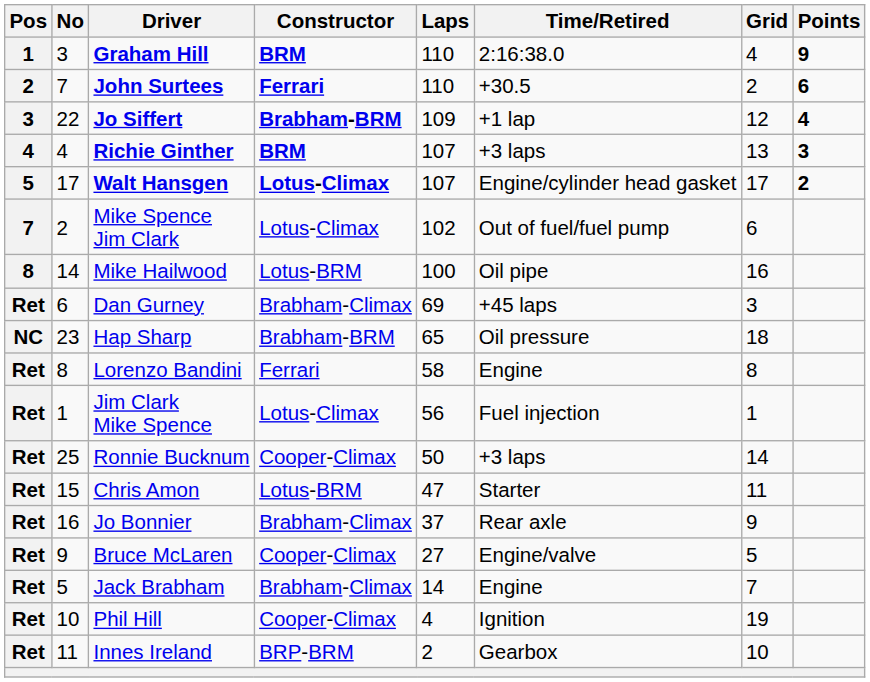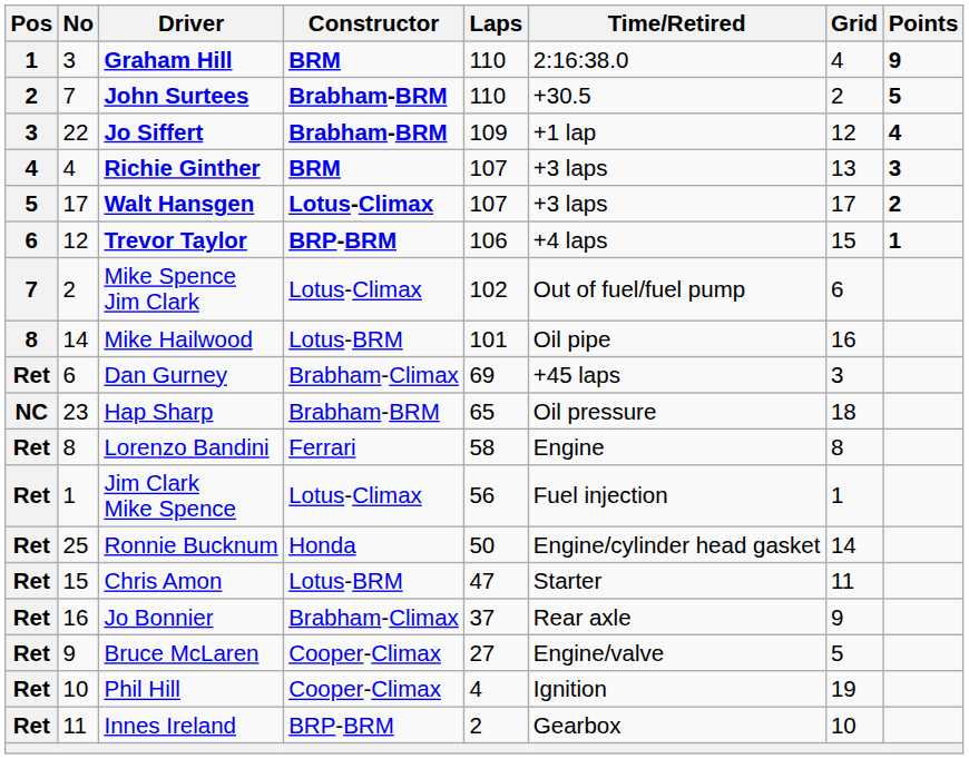 <table class="wikitable" style="font-size: 95%;">
 <tr>
 <th>Pos</th>
 <th>No</th>
 <th>Driver</th>
 <th>Constructor</th>
 <th>Laps</th>
 <th>Time/Retired</th>
 <th>Grid</th>
 <th>Points</th>
 </tr>
 <tr>
 <th>1</th>
 <td>3</td>
 <td> <strong><a href='#'>Graham Hill</a></strong></td>
 <td><strong><a href='#'>BRM</a></strong></td>
 <td>110</td>
 <td>2:16:38.0</td>
 <td>4</td>
 <td><strong>9</strong></td>
 </tr>
 <tr>
 <th>2</th>
 <td>7</td>
 <td> <strong><a href='#'>John Surtees</a></strong></td>
-<td><strong><a href='#'>Ferrari</a></strong></td>
+<td><strong><a href='#'>Brabham</a>-<a href='#'>BRM</a></strong></td>
 <td>110</td>
 <td>+30.5</td>
 <td>2</td>
-<td><strong>6</strong></td>
+<td><strong>5</strong></td>
 </tr>
 <tr>
 <th>3</th>
 <td>22</td>
 <td> <strong><a href='#'>Jo Siffert</a></strong></td>
 <td><strong><a href='#'>Brabham</a>-<a href='#'>BRM</a></strong></td>
 <td>109</td>
 <td>+1 lap</td>
 <td>12</td>
 <td><strong>4</strong></td>
 </tr>
 <tr>
 <th>4</th>
 <td>4</td>
 <td> <strong><a href='#'>Richie Ginther</a></strong></td>
 <td><strong><a href='#'>BRM</a></strong></td>
 <td>107</td>
 <td>+3 laps</td>
 <td>13</td>
 <td><strong>3</strong></td>
 </tr>
 <tr>
 <th>5</th>
 <td>17</td>
 <td> <strong><a href='#'>Walt Hansgen</a></strong></td>
 <td><strong><a href='#'>Lotus</a>-<a href='#'>Climax</a></strong></td>
 <td>107</td>
-<td>Engine/cylinder head gasket</td>
+<td>+3 laps</td>
 <td>17</td>
 <td><strong>2</strong></td>
+</tr>
+<tr>
+<th>6</th>
+<td>12</td>
+<td> <strong><a href='#'>Trevor Taylor</a></strong></td>
+<td><strong><a href='#'>BRP</a>-<a href='#'>BRM</a></strong></td>
+<td>106</td>
+<td>+4 laps</td>
+<td>15</td>
+<td><strong>1</strong></td>
 </tr>
 <tr>
 <th>7</th>
 <td>2</td>
 <td> <a href='#'>Mike Spence</a><br> <a href='#'>Jim Clark</a></td>
 <td><a href='#'>Lotus</a>-<a href='#'>Climax</a></td>
 <td>102</td>
 <td>Out of fuel/fuel pump</td>
 <td>6</td>
 <td></td>
 </tr>
 <tr>
 <th>8</th>
 <td>14</td>
 <td> <a href='#'>Mike Hailwood</a></td>
 <td><a href='#'>Lotus</a>-<a href='#'>BRM</a></td>
-<td>100</td>
+<td>101</td>
 <td>Oil pipe</td>
 <td>16</td>
 <td></td>
 </tr>
 <tr>
 <th>Ret</th>
 <td>6</td>
 <td> <a href='#'>Dan Gurney</a></td>
 <td><a href='#'>Brabham</a>-<a href='#'>Climax</a></td>
 <td>69</td>
 <td>+45 laps</td>
 <td>3</td>
 <td></td>
 </tr>
 <tr>
 <th>NC</th>
 <td>23</td>
 <td> <a href='#'>Hap Sharp</a></td>
 <td><a href='#'>Brabham</a>-<a href='#'>BRM</a></td>
 <td>65</td>
 <td>Oil pressure</td>
 <td>18</td>
 <td></td>
 </tr>
 <tr>
 <th>Ret</th>
 <td>8</td>
 <td> <a href='#'>Lorenzo Bandini</a></td>
 <td><a href='#'>Ferrari</a></td>
 <td>58</td>
 <td>Engine</td>
 <td>8</td>
 <td></td>
 </tr>
 <tr>
 <th>Ret</th>
 <td>1</td>
 <td> <a href='#'>Jim Clark</a><br> <a href='#'>Mike Spence</a></td>
 <td><a href='#'>Lotus</a>-<a href='#'>Climax</a></td>
 <td>56</td>
 <td>Fuel injection</td>
 <td>1</td>
 <td></td>
 </tr>
 <tr>
 <th>Ret</th>
 <td>25</td>
 <td> <a href='#'>Ronnie Bucknum</a></td>
-<td><a href='#'>Cooper</a>-<a href='#'>Climax</a></td>
+<td><a href='#'>Honda</a></td>
 <td>50</td>
-<td>+3 laps</td>
+<td>Engine/cylinder head gasket</td>
 <td>14</td>
 <td></td>
 </tr>
 <tr>
 <th>Ret</th>
 <td>15</td>
 <td> <a href='#'>Chris Amon</a></td>
 <td><a href='#'>Lotus</a>-<a href='#'>BRM</a></td>
 <td>47</td>
 <td>Starter</td>
 <td>11</td>
 <td></td>
 </tr>
 <tr>
 <th>Ret</th>
 <td>16</td>
 <td> <a href='#'>Jo Bonnier</a></td>
 <td><a href='#'>Brabham</a>-<a href='#'>Climax</a></td>
 <td>37</td>
 <td>Rear axle</td>
 <td>9</td>
 <td></td>
 </tr>
 <tr>
 <th>Ret</th>
 <td>9</td>
 <td> <a href='#'>Bruce McLaren</a></td>
 <td><a href='#'>Cooper</a>-<a href='#'>Climax</a></td>
 <td>27</td>
 <td>Engine/valve</td>
 <td>5</td>
 <td></td>
 </tr>
 <tr>
 <th>Ret</th>
-<td>5</td>
-<td> <a href='#'>Jack Brabham</a></td>
-<td><a href='#'>Brabham</a>-<a href='#'>Climax</a></td>
-<td>14</td>
-<td>Engine</td>
-<td>7</td>
-<td></td>
-</tr>
-<tr>
-<th>Ret</th>
 <td>10</td>
 <td> <a href='#'>Phil Hill</a></td>
 <td><a href='#'>Cooper</a>-<a href='#'>Climax</a></td>
 <td>4</td>
 <td>Ignition</td>
 <td>19</td>
 <td></td>
 </tr>
 <tr>
 <th>Ret</th>
 <td>11</td>
 <td> <a href='#'>Innes Ireland</a></td>
 <td><a href='#'>BRP</a>-<a href='#'>BRM</a></td>
 <td>2</td>
 <td>Gearbox</td>
 <td>10</td>
 <td></td>
 </tr>
 <tr>
 <th colspan="8"></th>
 </tr>
 </table>
